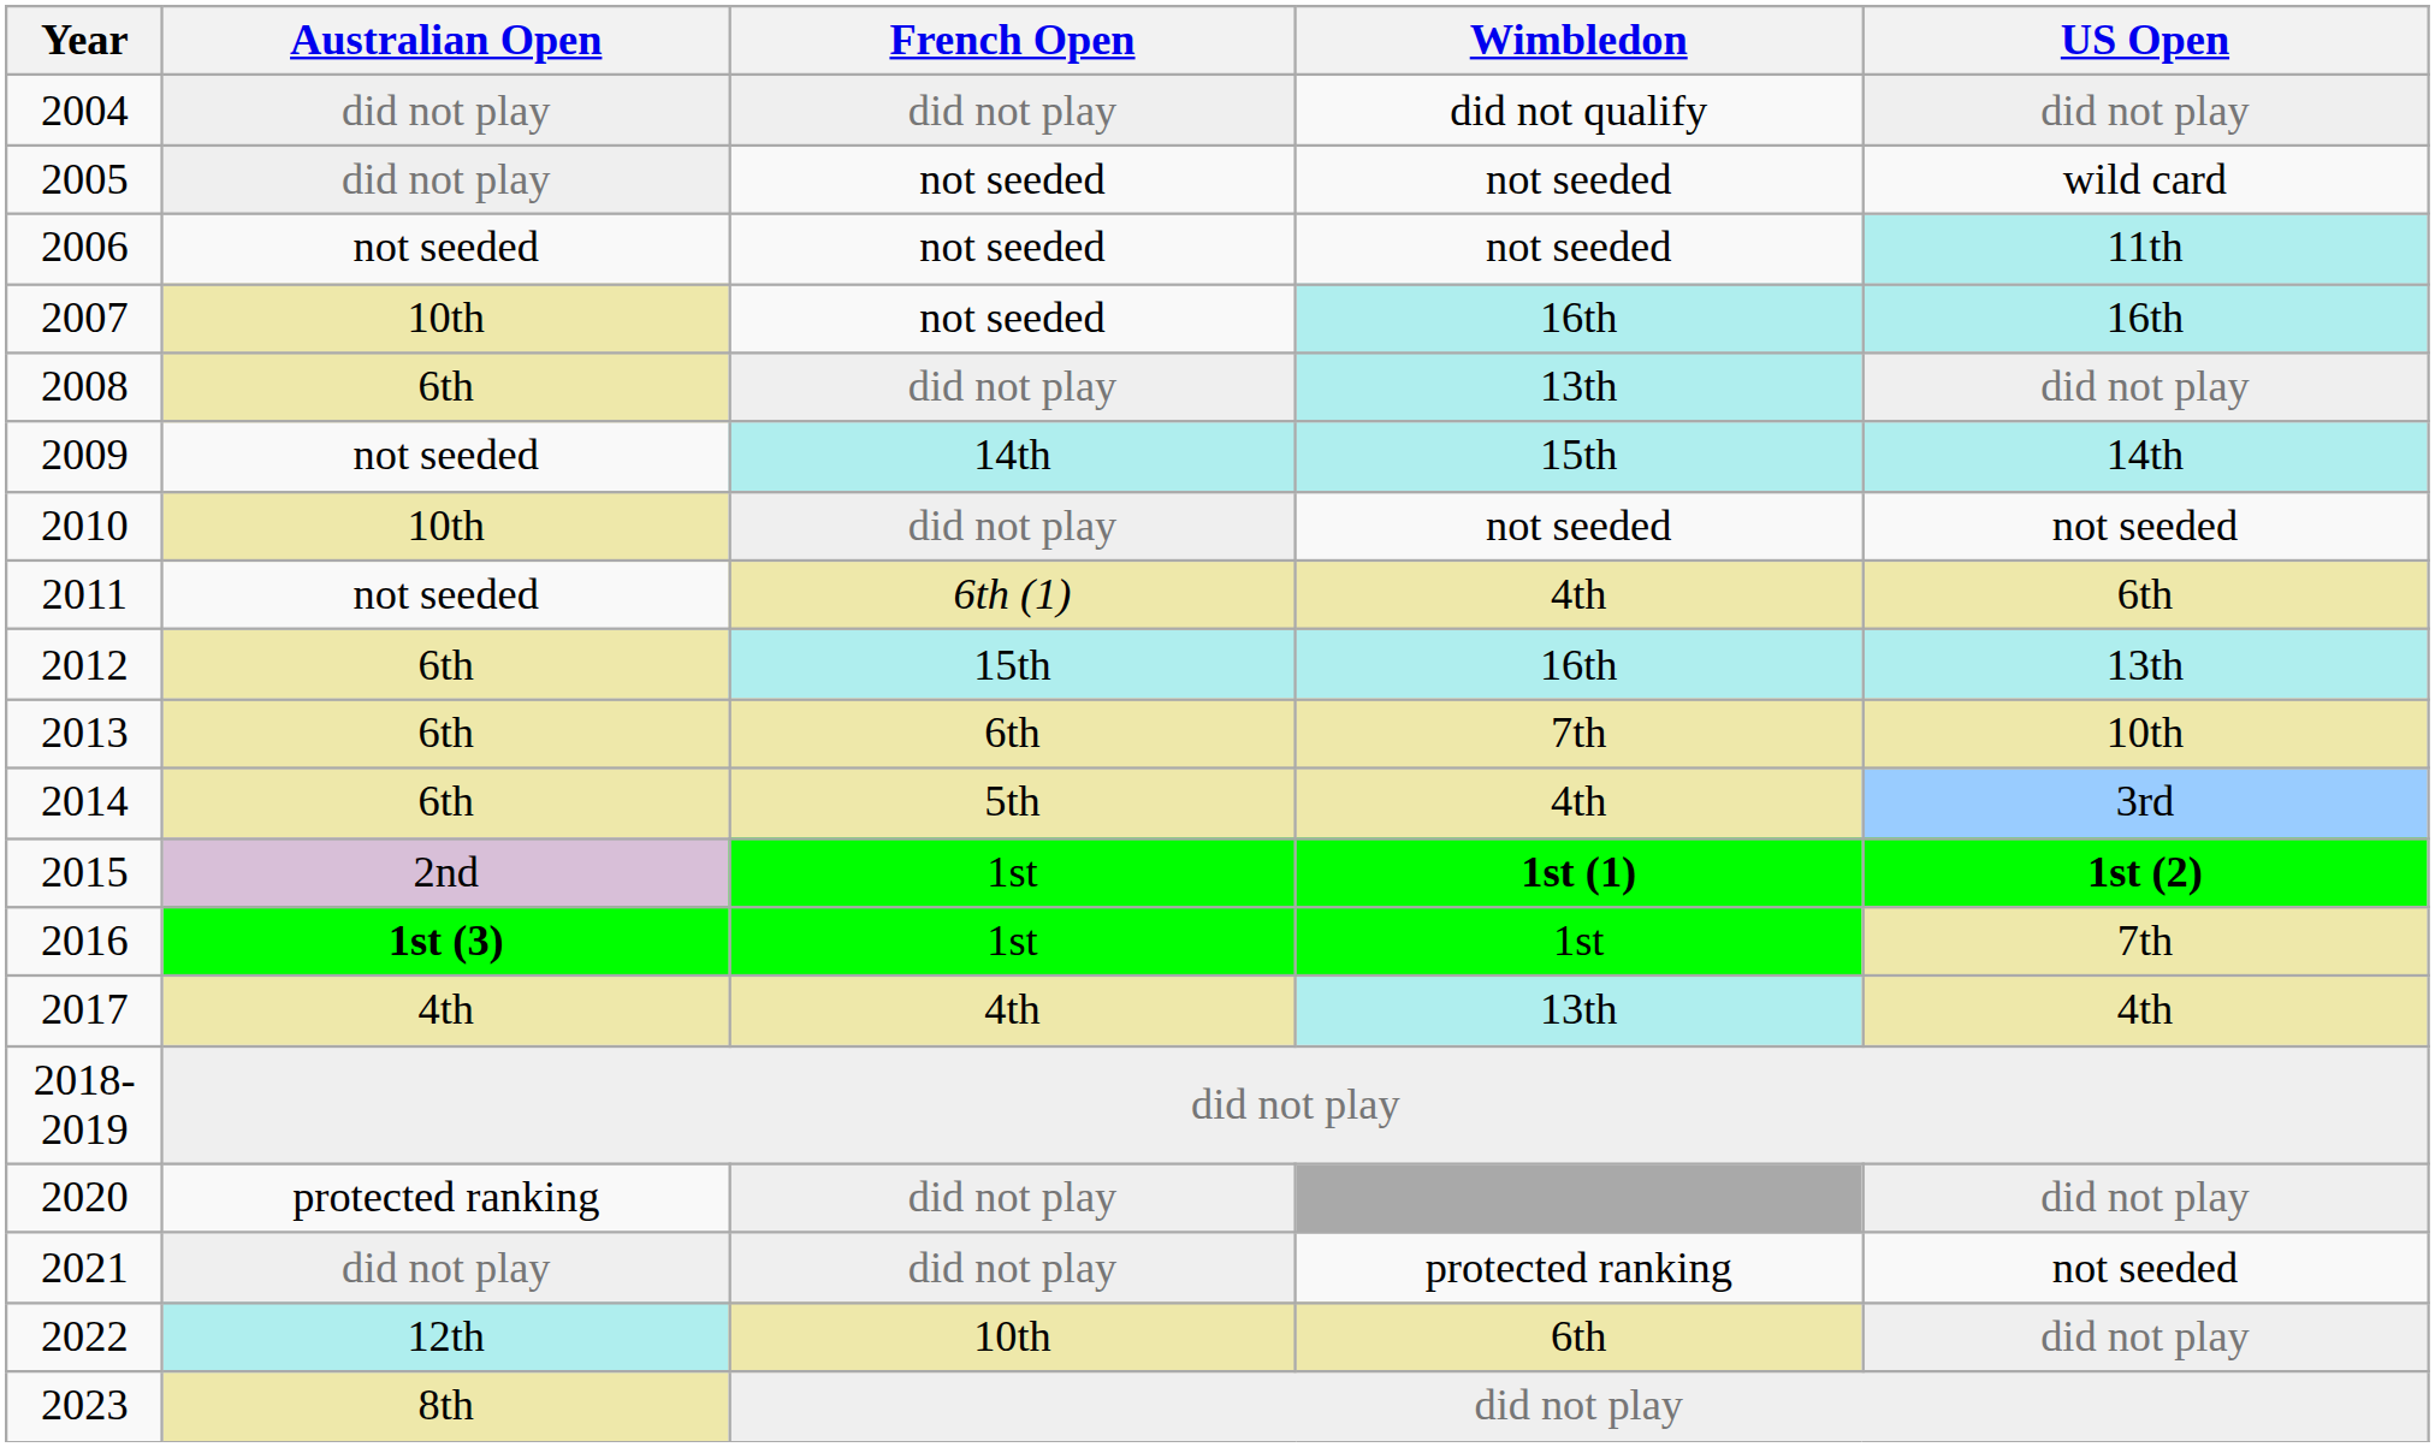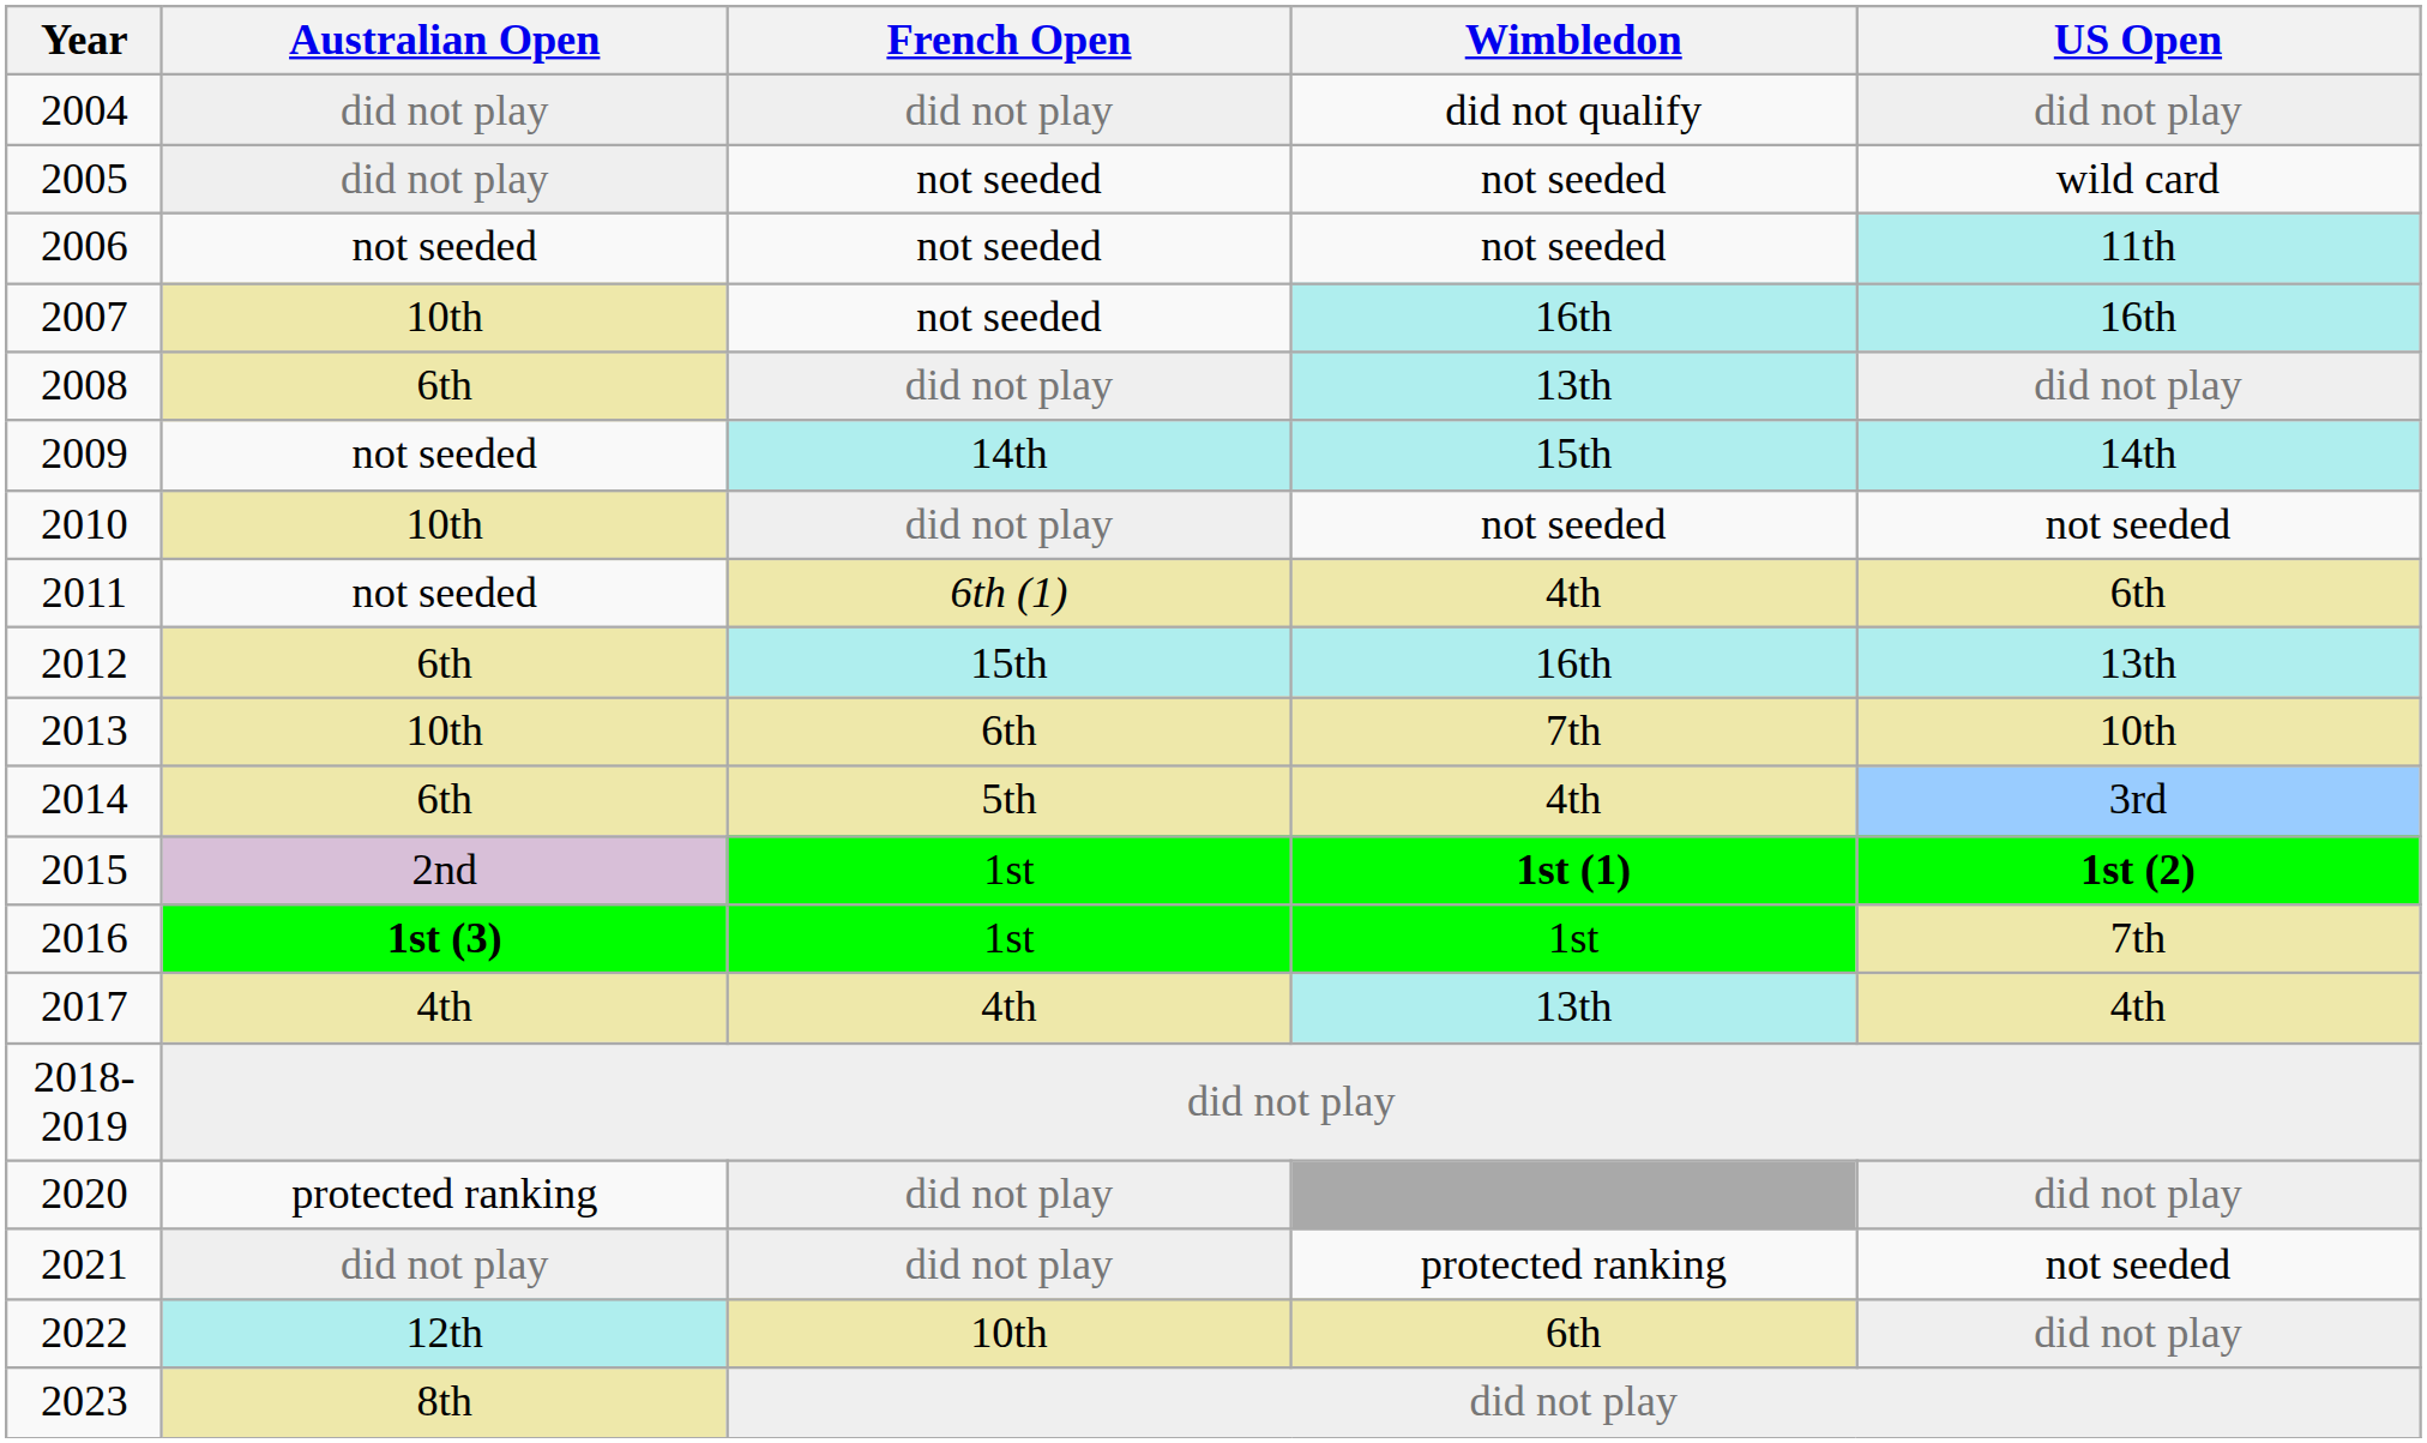 <table class=wikitable style=font-size:100%;text-align:center>
 <tr>
 <th width=50>Year</th>
 <th width=200><a href='#'>Australian Open</a></th>
 <th width=200><a href='#'>French Open</a></th>
 <th width=200><a href='#'>Wimbledon</a></th>
 <th width=200><a href='#'>US Open</a></th>
 </tr>
 <tr>
 <td>2004</td>
 <td style="color:#767676; background:#efefef">did not play</td>
 <td style="color:#767676; background:#efefef">did not play</td>
 <td>did not qualify</td>
 <td style="color:#767676; background:#efefef">did not play</td>
 </tr>
 <tr>
 <td>2005</td>
 <td style="color:#767676; background:#efefef">did not play</td>
 <td>not seeded</td>
 <td>not seeded</td>
 <td>wild card</td>
 </tr>
 <tr>
 <td>2006</td>
 <td>not seeded</td>
 <td>not seeded</td>
 <td>not seeded</td>
 <td bgcolor=#afeeee>11th</td>
 </tr>
 <tr>
 <td>2007</td>
 <td bgcolor=#EEE8AA>10th</td>
 <td>not seeded</td>
 <td bgcolor=#afeeee>16th</td>
 <td bgcolor=#afeeee>16th</td>
 </tr>
 <tr>
 <td>2008</td>
 <td bgcolor=#EEE8AA>6th</td>
 <td style="color:#767676; background:#efefef">did not play</td>
 <td bgcolor=#afeeee>13th</td>
 <td style="color:#767676; background:#efefef">did not play</td>
 </tr>
 <tr>
 <td>2009</td>
 <td>not seeded</td>
 <td bgcolor=#afeeee>14th</td>
 <td bgcolor=#afeeee>15th</td>
 <td bgcolor=#afeeee>14th</td>
 </tr>
 <tr>
 <td>2010</td>
 <td bgcolor=#EEE8AA>10th</td>
 <td style="color:#767676; background:#efefef">did not play</td>
 <td>not seeded</td>
 <td>not seeded</td>
 </tr>
 <tr>
 <td>2011</td>
 <td>not seeded</td>
 <td bgcolor=#EEE8AA><em>6th (1)</em></td>
 <td bgcolor=#EEE8AA>4th</td>
 <td bgcolor=#EEE8AA>6th</td>
 </tr>
 <tr>
 <td>2012</td>
 <td bgcolor=#EEE8AA>6th</td>
 <td bgcolor=#afeeee>15th</td>
 <td bgcolor=#afeeee>16th</td>
 <td bgcolor=#afeeee>13th</td>
 </tr>
 <tr>
 <td>2013</td>
-<td bgcolor=#EEE8AA>6th</td>
+<td bgcolor=#EEE8AA>10th</td>
 <td bgcolor=#EEE8AA>6th</td>
 <td bgcolor=#EEE8AA>7th</td>
 <td bgcolor=#EEE8AA>10th</td>
 </tr>
 <tr>
 <td>2014</td>
 <td bgcolor=#EEE8AA>6th</td>
 <td bgcolor=#EEE8AA>5th</td>
 <td bgcolor=#EEE8AA>4th</td>
 <td bgcolor=#99ccff>3rd</td>
 </tr>
 <tr>
 <td>2015</td>
 <td bgcolor=#D8BFD8>2nd</td>
 <td bgcolor=#00FF00>1st</td>
 <td bgcolor=#00FF00><strong>1st (1)</strong></td>
 <td bgcolor=#00FF00><strong>1st (2)</strong></td>
 </tr>
 <tr>
 <td>2016</td>
 <td bgcolor=#00FF00><strong>1st (3)</strong></td>
 <td bgcolor=#00FF00>1st</td>
 <td bgcolor=#00FF00>1st</td>
 <td bgcolor=#EEE8AA>7th</td>
 </tr>
 <tr>
 <td>2017</td>
 <td bgcolor=#EEE8AA>4th</td>
 <td bgcolor=#EEE8AA>4th</td>
 <td bgcolor=#afeeee>13th</td>
 <td bgcolor=#EEE8AA>4th</td>
 </tr>
 <tr>
 <td>2018-2019</td>
 <td colspan=4 style="color:#767676; background:#efefef">did not play</td>
 </tr>
 <tr>
 <td>2020</td>
 <td>protected ranking</td>
 <td style="color:#767676; background:#efefef">did not play</td>
 <td bgcolor="darkgray"></td>
 <td style="color:#767676; background:#efefef">did not play</td>
 </tr>
 <tr>
 <td>2021</td>
 <td style="color:#767676; background:#efefef">did not play</td>
 <td style="color:#767676; background:#efefef">did not play</td>
 <td>protected ranking</td>
 <td>not seeded</td>
 </tr>
 <tr>
 <td>2022</td>
 <td bgcolor=#afeeee>12th</td>
 <td bgcolor=#EEE8AA>10th</td>
 <td bgcolor=#EEE8AA>6th</td>
 <td style="color:#767676; background:#efefef">did not play</td>
 </tr>
 <tr>
 <td>2023</td>
 <td bgcolor=#EEE8AA>8th</td>
 <td colspan=3 style="color:#767676; background:#efefef">did not play</td>
 </tr>
 </table>
